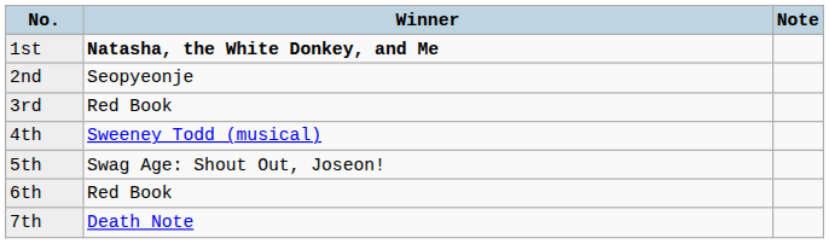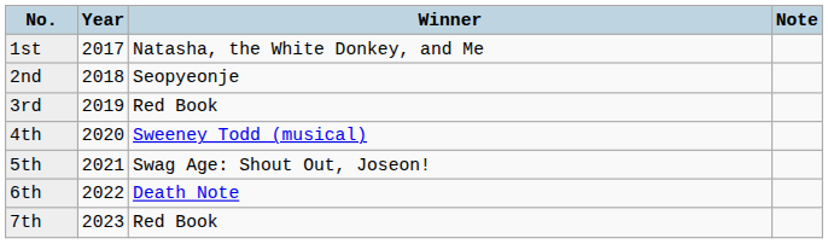 <table class="wikitable" style="width:600px">
 <tr>
 <th style="background:#BED5E1;">No.</th>
+<th style="background:#BED5E1;" width=30>Year</th>
 <th style="background:#BED5E1;">Winner</th>
 <th style="background:#BED5E1;" width=30>Note</th>
 </tr>
 <tr>
 <td style="background:#eeeeee">1st</td>
-<td><strong>Natasha, the White Donkey, and Me</strong></td>
+<td>2017</td>
+<td>Natasha, the White Donkey, and Me</td>
 <td></td>
 </tr>
 <tr>
 <td style="background:#eeeeee">2nd</td>
+<td>2018</td>
 <td>Seopyeonje</td>
 <td></td>
 </tr>
 <tr>
 <td style="background:#eeeeee">3rd</td>
+<td>2019</td>
 <td>Red Book</td>
 <td></td>
 </tr>
 <tr>
 <td style="background:#eeeeee">4th</td>
+<td>2020</td>
 <td><a href='#'>Sweeney Todd (musical)</a></td>
 <td></td>
 </tr>
 <tr>
 <td style="background:#eeeeee">5th</td>
+<td>2021</td>
 <td>Swag Age: Shout Out, Joseon!</td>
 <td></td>
 </tr>
 <tr>
 <td style="background:#eeeeee">6th</td>
-<td>Red Book</td>
+<td>2022</td>
+<td><a href='#'>Death Note</a></td>
 <td></td>
 </tr>
 <tr>
 <td style="background:#eeeeee">7th</td>
-<td><a href='#'>Death Note</a></td>
+<td>2023</td>
+<td>Red Book</td>
 <td></td>
 </tr>
 </table>
